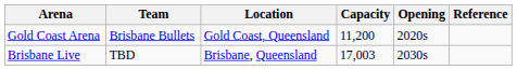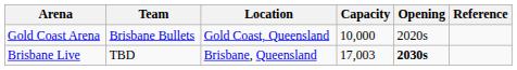 <table class="wikitable sortable plainrowheaders" style="width:50%;" style="font-size:85%; text-align:center;">
 <tr>
 <th>Arena</th>
 <th>Team</th>
 <th>Location</th>
 <th>Capacity</th>
 <th>Opening</th>
 <th>Reference</th>
 </tr>
 <tr>
 <td><a href='#'>Gold Coast Arena</a></td>
 <td><a href='#'>Brisbane Bullets</a></td>
 <td><a href='#'>Gold Coast, Queensland</a></td>
-<td>11,200</td>
+<td>10,000</td>
 <td>2020s</td>
 <td></td>
 </tr>
 <tr>
 <td><a href='#'>Brisbane Live</a></td>
 <td>TBD</td>
 <td><a href='#'>Brisbane</a>, <a href='#'>Queensland</a></td>
 <td>17,003</td>
-<td>2030s</td>
+<td><strong>2030s</strong></td>
 <td></td>
 </tr>
 </table>
